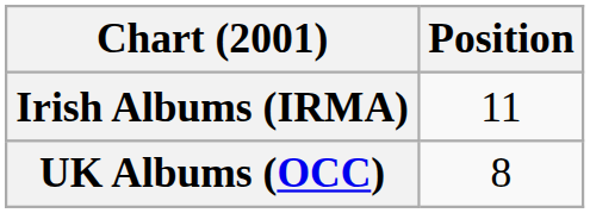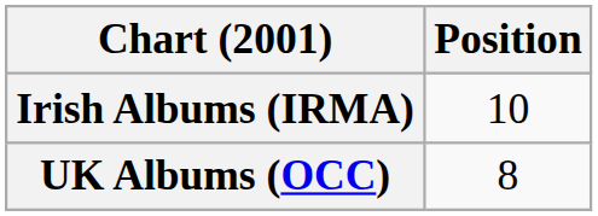 <table class="wikitable plainrowheaders" style="text-align:center">
 <tr>
 <th scope="col">Chart (2001)</th>
 <th scope="col">Position</th>
 </tr>
 <tr>
 <th scope="row">Irish Albums (IRMA)</th>
-<td>11</td>
+<td>10</td>
 </tr>
 <tr>
 <th scope="row">UK Albums (<a href='#'>OCC</a>)</th>
 <td>8</td>
 </tr>
 </table>
